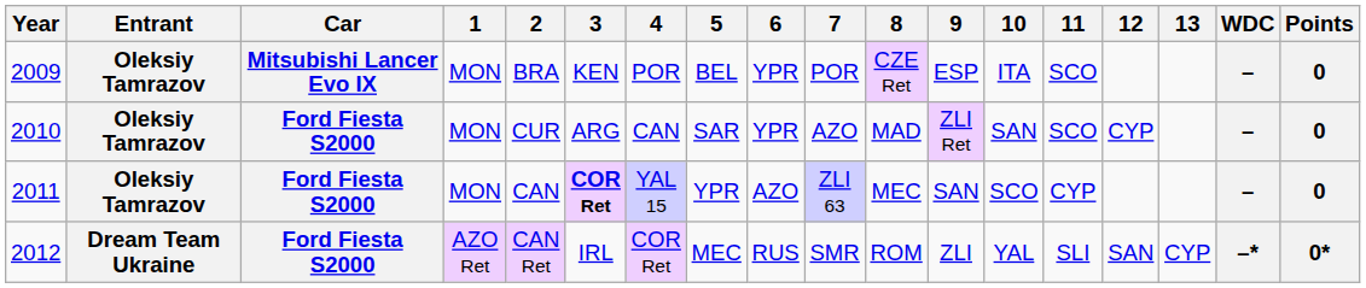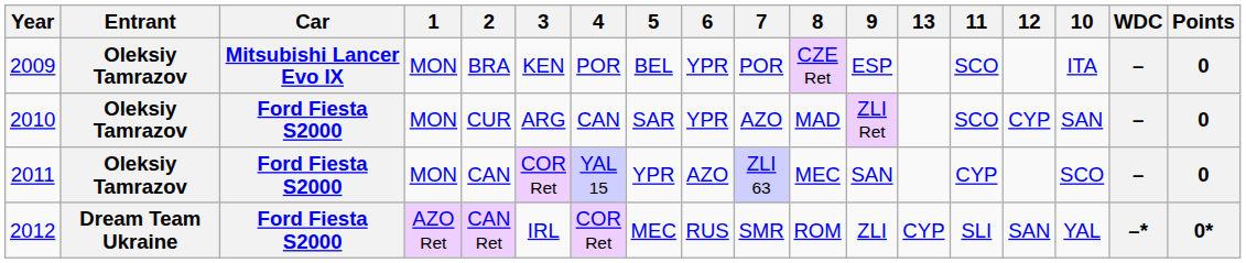 <table class="wikitable" border="1" style="text-align:center; font-size:90%;">
 <tr>
 <th>Year</th>
 <th>Entrant</th>
 <th>Car</th>
 <th>1</th>
 <th>2</th>
 <th>3</th>
 <th>4</th>
 <th>5</th>
 <th>6</th>
 <th>7</th>
 <th>8</th>
 <th>9</th>
-<th>10</th>
+<th>13</th>
 <th>11</th>
 <th>12</th>
-<th>13</th>
+<th>10</th>
 <th>WDC</th>
 <th>Points</th>
 </tr>
 <tr>
 <td><a href='#'>2009</a></td>
 <th> Oleksiy Tamrazov</th>
 <th><a href='#'>Mitsubishi Lancer Evo IX</a></th>
 <td><a href='#'>MON</a></td>
 <td><a href='#'>BRA</a></td>
 <td><a href='#'>KEN</a></td>
 <td><a href='#'>POR</a></td>
 <td><a href='#'>BEL</a></td>
 <td><a href='#'>YPR</a></td>
 <td><a href='#'>POR</a></td>
 <td style="background:#EFCFFF;"><a href='#'>CZE</a><br><small>Ret</small></td>
 <td><a href='#'>ESP</a></td>
-<td><a href='#'>ITA</a></td>
+<td></td>
 <td><a href='#'>SCO</a></td>
 <td></td>
-<td></td>
+<td><a href='#'>ITA</a></td>
 <th>–</th>
 <th>0</th>
 </tr>
 <tr>
 <td><a href='#'>2010</a></td>
 <th> Oleksiy Tamrazov</th>
 <th><a href='#'>Ford Fiesta S2000</a></th>
 <td><a href='#'>MON</a></td>
 <td><a href='#'>CUR</a></td>
 <td><a href='#'>ARG</a></td>
 <td><a href='#'>CAN</a></td>
 <td><a href='#'>SAR</a></td>
 <td><a href='#'>YPR</a></td>
 <td><a href='#'>AZO</a></td>
 <td><a href='#'>MAD</a></td>
 <td style="background:#efcfff;"><a href='#'>ZLI</a><br><small>Ret</small></td>
-<td><a href='#'>SAN</a></td>
+<td></td>
 <td><a href='#'>SCO</a></td>
 <td><a href='#'>CYP</a></td>
-<td></td>
+<td><a href='#'>SAN</a></td>
 <th>–</th>
 <th>0</th>
 </tr>
 <tr>
 <td><a href='#'>2011</a></td>
 <th> Oleksiy Tamrazov</th>
 <th><a href='#'>Ford Fiesta S2000</a></th>
 <td><a href='#'>MON</a></td>
 <td><a href='#'>CAN</a></td>
-<td style="background:#efcfff;"><strong><a href='#'>COR</a> <br><small>Ret</small></strong></td>
+<td style="background:#efcfff;"><a href='#'>COR</a> <br><small>Ret</small></td>
 <td style="background:#cfcfff;"><a href='#'>YAL</a> <br><small>15</small></td>
 <td><a href='#'>YPR</a></td>
 <td><a href='#'>AZO</a></td>
 <td style="background:#cfcfff;"><a href='#'>ZLI</a> <br><small>63</small></td>
 <td><a href='#'>MEC</a></td>
 <td><a href='#'>SAN</a></td>
-<td><a href='#'>SCO</a></td>
+<td></td>
 <td><a href='#'>CYP</a></td>
 <td></td>
-<td></td>
+<td><a href='#'>SCO</a></td>
 <th>–</th>
 <th>0</th>
 </tr>
 <tr>
 <td><a href='#'>2012</a></td>
 <th> Dream Team Ukraine</th>
 <th><a href='#'>Ford Fiesta S2000</a></th>
 <td style="background:#efcfff;"><a href='#'>AZO</a> <br><small>Ret</small></td>
 <td style="background:#efcfff;"><a href='#'>CAN</a> <br><small>Ret</small></td>
 <td><a href='#'>IRL</a></td>
 <td style="background:#efcfff;"><a href='#'>COR</a> <br><small>Ret</small></td>
 <td><a href='#'>MEC</a></td>
 <td><a href='#'>RUS</a></td>
 <td><a href='#'>SMR</a></td>
 <td><a href='#'>ROM</a></td>
 <td><a href='#'>ZLI</a></td>
-<td><a href='#'>YAL</a></td>
+<td><a href='#'>CYP</a></td>
 <td><a href='#'>SLI</a></td>
 <td><a href='#'>SAN</a></td>
-<td><a href='#'>CYP</a></td>
+<td><a href='#'>YAL</a></td>
 <th>–*</th>
 <th>0*</th>
 </tr>
 </table>
